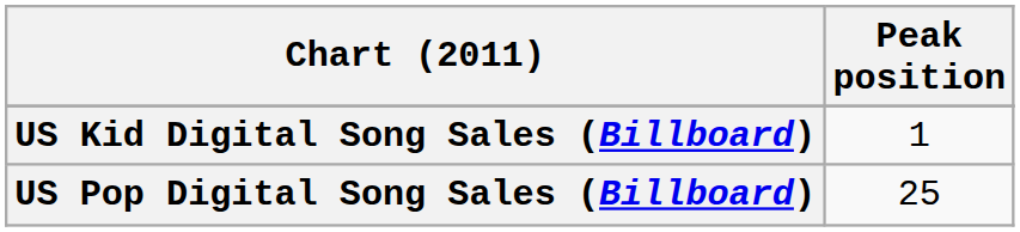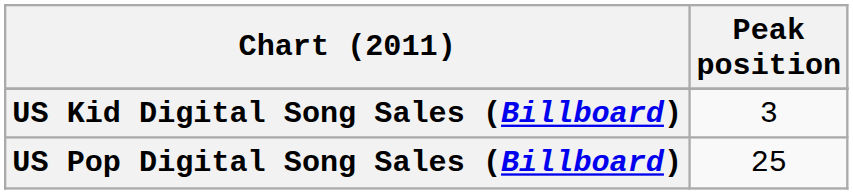 <table class="wikitable sortable plainrowheaders" style="text-align:center">
 <tr>
 <th scope="col">Chart (2011)</th>
 <th scope="col">Peak<br>position</th>
 </tr>
 <tr>
 </tr>
 <tr>
 <th scope="row">US Kid Digital Song Sales (<em><a href='#'>Billboard</a></em>)</th>
-<td>1</td>
+<td>3</td>
 </tr>
 <tr>
 <th scope="row">US Pop Digital Song Sales (<em><a href='#'>Billboard</a></em>)</th>
 <td>25</td>
 </tr>
 </table>
